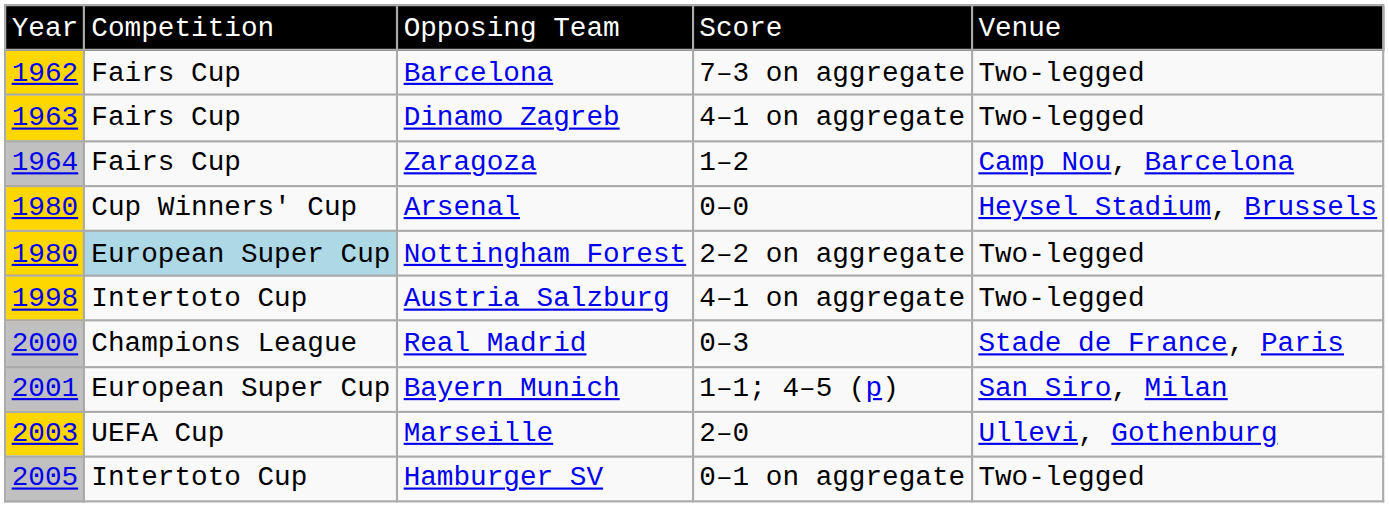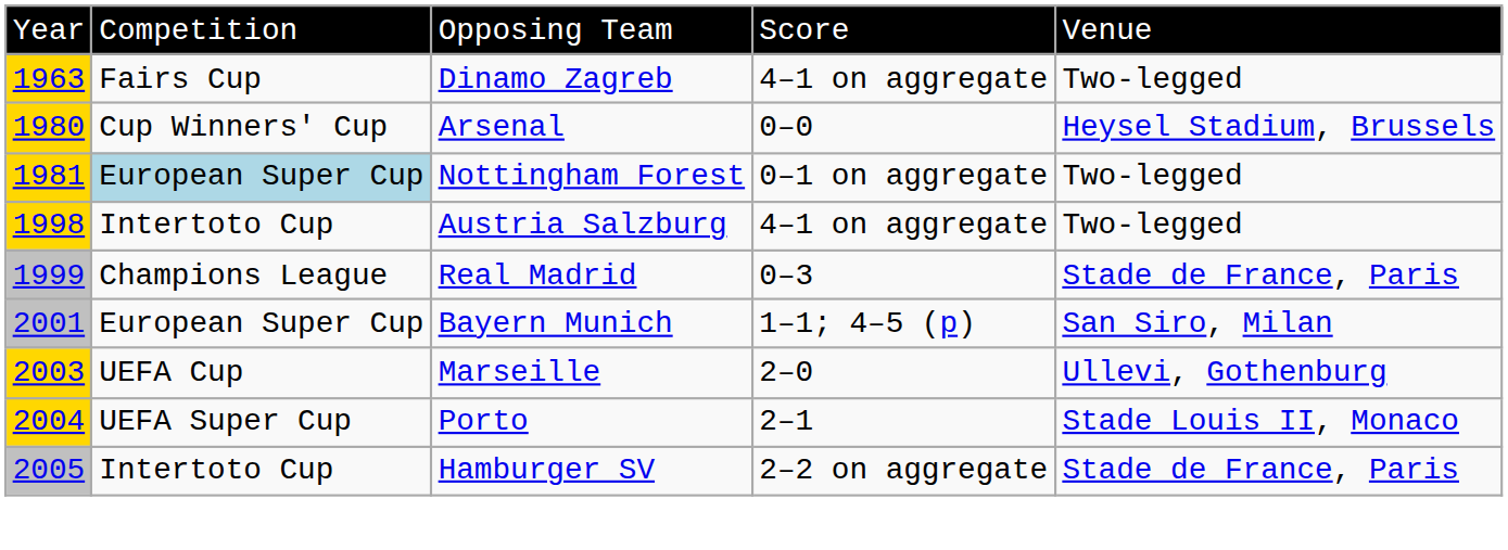 <table class="wikitable">
 <tr>
 <td style=background:black;color:white;>Year</td>
 <td style=background:black;color:white;>Competition</td>
 <td style=background:black;color:white;>Opposing Team</td>
 <td style=background:black;color:white;>Score</td>
 <td style=background:black;color:white;>Venue</td>
 </tr>
 <tr>
-<td bgcolor=Gold><a href='#'>1962</a></td>
-<td>Fairs Cup</td>
-<td> <a href='#'>Barcelona</a></td>
-<td>7–3 on aggregate</td>
-<td>Two-legged</td>
-</tr>
-<tr>
 <td bgcolor=Gold><a href='#'>1963</a></td>
 <td>Fairs Cup</td>
 <td> <a href='#'>Dinamo Zagreb</a></td>
 <td>4–1 on aggregate</td>
 <td>Two-legged</td>
-</tr>
-<tr>
-<td bgcolor=Silver><a href='#'>1964</a></td>
-<td>Fairs Cup</td>
-<td> <a href='#'>Zaragoza</a></td>
-<td>1–2</td>
-<td> <a href='#'>Camp Nou</a>, <a href='#'>Barcelona</a></td>
 </tr>
 <tr>
 <td bgcolor=Gold><a href='#'>1980</a></td>
 <td>Cup Winners' Cup</td>
 <td> <a href='#'>Arsenal</a></td>
 <td>0–0</td>
 <td> <a href='#'>Heysel Stadium</a>, <a href='#'>Brussels</a></td>
 </tr>
 <tr>
-<td bgcolor=Gold><a href='#'>1980</a></td>
+<td bgcolor=Gold><a href='#'>1981</a></td>
 <td style="background: lightblue;">European Super Cup</td>
 <td> <a href='#'>Nottingham Forest</a></td>
-<td>2–2 on aggregate</td>
+<td>0–1 on aggregate</td>
 <td>Two-legged</td>
 </tr>
 <tr>
 <td bgcolor=Gold><a href='#'>1998</a></td>
 <td>Intertoto Cup</td>
 <td> <a href='#'>Austria Salzburg</a></td>
 <td>4–1 on aggregate</td>
 <td>Two-legged</td>
 </tr>
 <tr>
-<td bgcolor=Silver><a href='#'>2000</a></td>
+<td bgcolor=Silver><a href='#'>1999</a></td>
 <td>Champions League</td>
 <td> <a href='#'>Real Madrid</a></td>
 <td>0–3</td>
 <td> <a href='#'>Stade de France</a>, <a href='#'>Paris</a></td>
 </tr>
 <tr>
 <td bgcolor=Silver><a href='#'>2001</a></td>
 <td>European Super Cup</td>
 <td> <a href='#'>Bayern Munich</a></td>
 <td>1–1; 4–5 (<a href='#'>p</a>)</td>
 <td> <a href='#'>San Siro</a>, <a href='#'>Milan</a></td>
 </tr>
 <tr>
 <td bgcolor=Gold><a href='#'>2003</a></td>
 <td>UEFA Cup</td>
 <td> <a href='#'>Marseille</a></td>
 <td>2–0</td>
 <td> <a href='#'>Ullevi</a>, <a href='#'>Gothenburg</a></td>
 </tr>
 <tr>
+<td bgcolor=Gold><a href='#'>2004</a></td>
+<td>UEFA Super Cup</td>
+<td> <a href='#'>Porto</a></td>
+<td>2–1</td>
+<td> <a href='#'>Stade Louis II</a>, <a href='#'>Monaco</a></td>
+</tr>
+<tr>
 <td bgcolor=Silver><a href='#'>2005</a></td>
 <td>Intertoto Cup</td>
 <td> <a href='#'>Hamburger SV</a></td>
-<td>0–1 on aggregate</td>
-<td>Two-legged</td>
+<td>2–2 on aggregate</td>
+<td> <a href='#'>Stade de France</a>, <a href='#'>Paris</a></td>
 </tr>
 </table>
